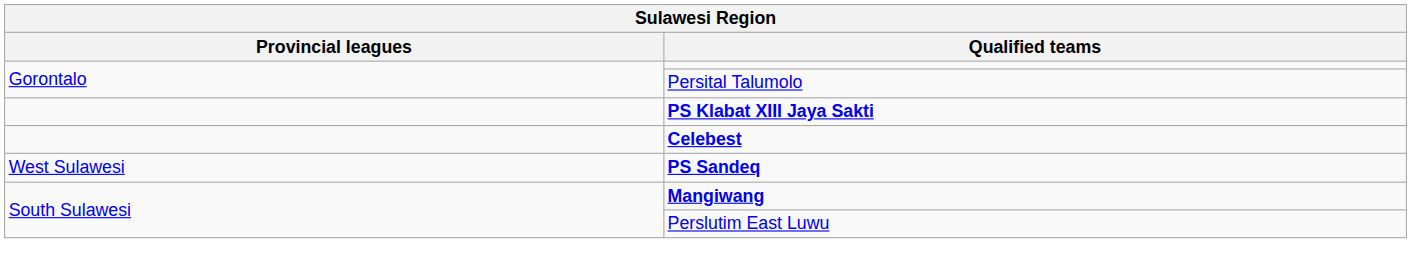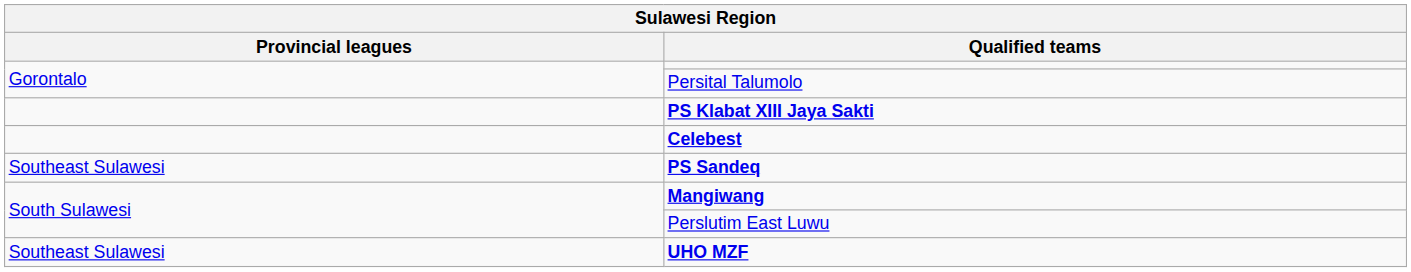 <table class="wikitable sortable" style="width:100%;">
 <tr>
 <th colspan="2"><strong>Sulawesi Region</strong></th>
 </tr>
 <tr>
 <th style="width:47%;">Provincial leagues</th>
 <th style="width:53%;">Qualified teams</th>
 </tr>
 <tr>
 <td rowspan="2"> <a href='#'>Gorontalo</a></td>
 <td><strong></strong></td>
 </tr>
 <tr>
 <td><a href='#'>Persital Talumolo</a></td>
 </tr>
 <tr>
 <td></td>
 <td><strong><a href='#'>PS Klabat XIII Jaya Sakti</a></strong></td>
 </tr>
 <tr>
 <td></td>
 <td><strong><a href='#'>Celebest</a></strong></td>
 </tr>
 <tr>
-<td> <a href='#'>West Sulawesi</a></td>
+<td> <a href='#'>Southeast Sulawesi</a></td>
 <td><strong><a href='#'>PS Sandeq</a></strong></td>
 </tr>
 <tr>
 <td rowspan="2"> <a href='#'>South Sulawesi</a></td>
 <td><strong><a href='#'>Mangiwang</a></strong></td>
 </tr>
 <tr>
 <td><a href='#'>Perslutim East Luwu</a></td>
 </tr>
+<tr>
+<td> <a href='#'>Southeast Sulawesi</a></td>
+<td><strong><a href='#'>UHO MZF</a></strong></td>
+</tr>
 </table>
